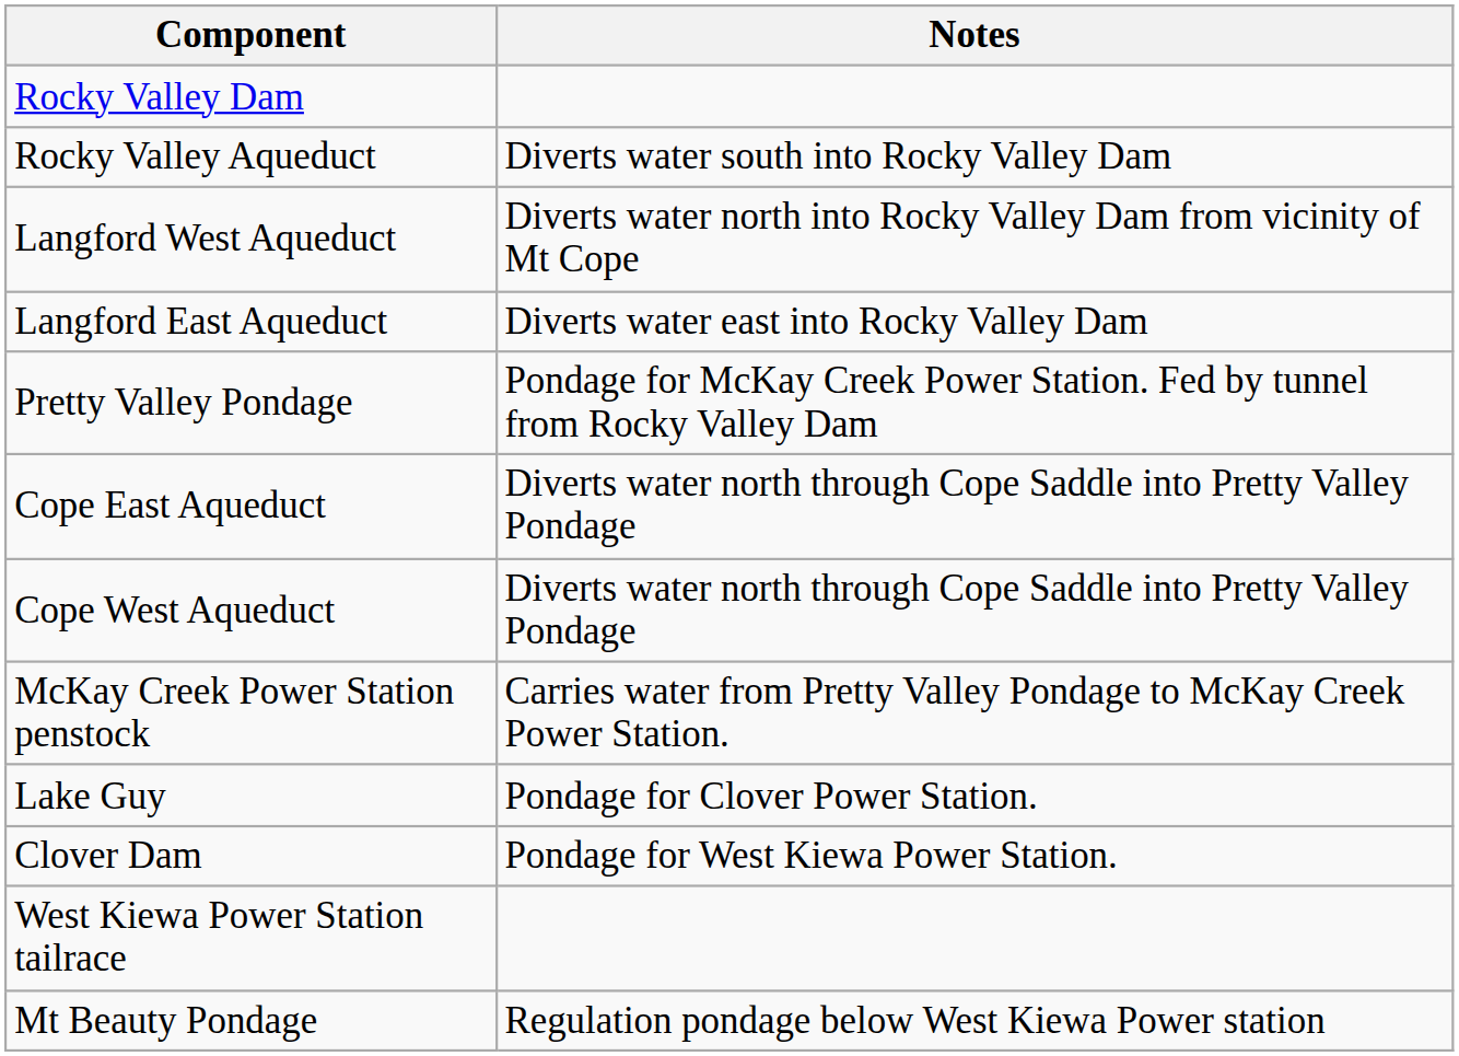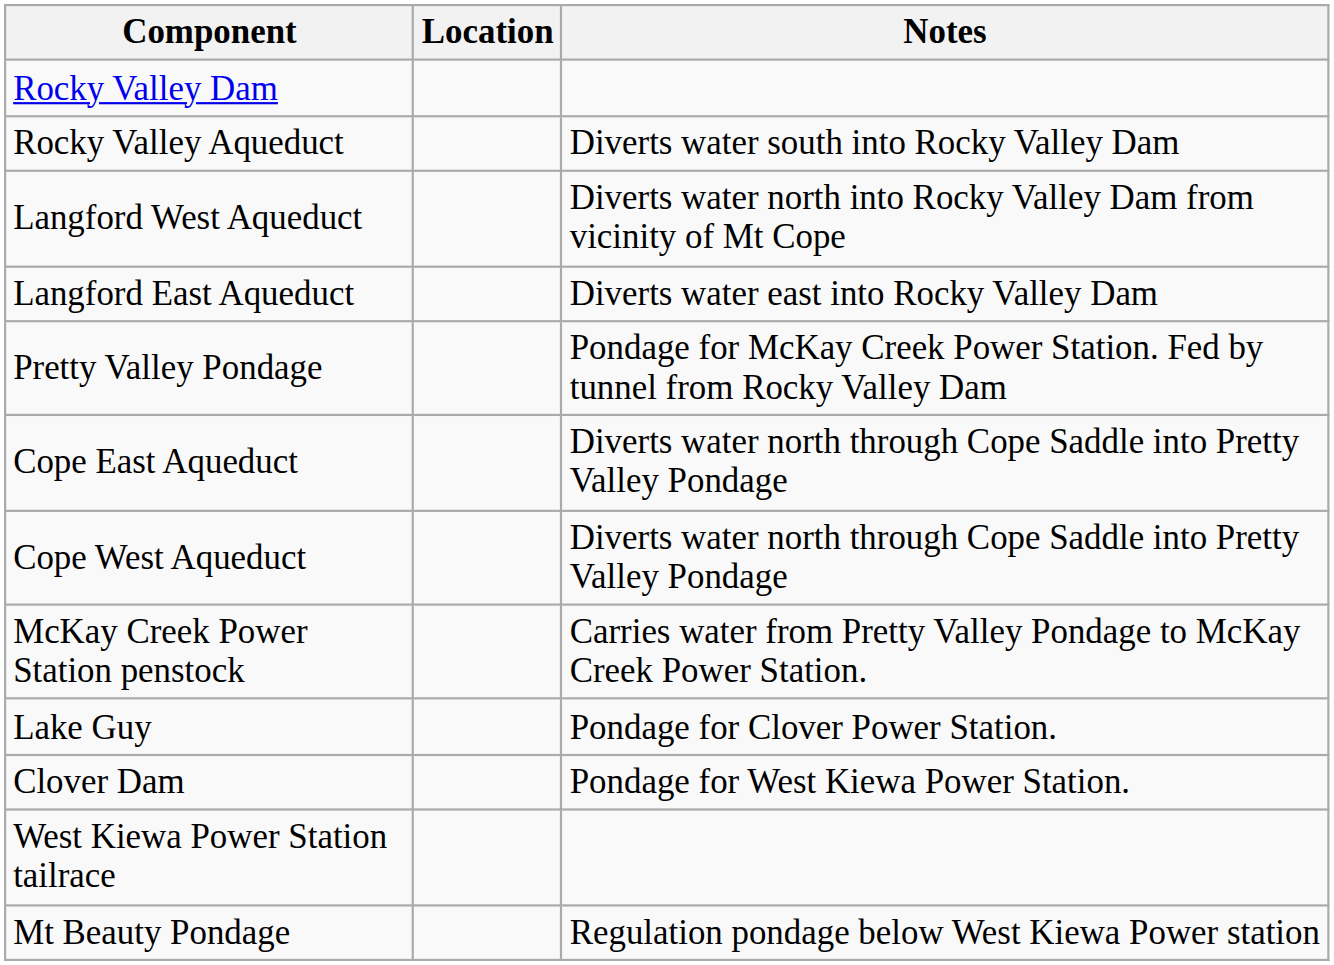 <table class="wikitable" style="text-align: center">
 <tr>
 <th>Component</th>
+<th>Location</th>
 <th>Notes</th>
 </tr>
 <tr>
 <td align="left"><a href='#'>Rocky Valley Dam</a></td>
 <td></td>
+<td></td>
 </tr>
 <tr>
 <td align="left">Rocky Valley Aqueduct</td>
+<td></td>
 <td align="left">Diverts water south into Rocky Valley Dam</td>
 </tr>
 <tr>
 <td align="left">Langford West Aqueduct</td>
+<td></td>
 <td align="left">Diverts water north into Rocky Valley Dam from vicinity of Mt Cope</td>
 </tr>
 <tr>
 <td align="left">Langford East Aqueduct</td>
+<td></td>
 <td align="left">Diverts water east into Rocky Valley Dam</td>
 </tr>
 <tr>
 <td align="left">Pretty Valley Pondage</td>
+<td></td>
 <td align="left">Pondage for McKay Creek Power Station. Fed by tunnel from Rocky Valley Dam</td>
 </tr>
 <tr>
 <td align="left">Cope East Aqueduct</td>
+<td></td>
 <td align="left">Diverts water north through Cope Saddle into Pretty Valley Pondage</td>
 </tr>
 <tr>
 <td align="left">Cope West Aqueduct</td>
+<td></td>
 <td align="left">Diverts water north through Cope Saddle into Pretty Valley Pondage</td>
 </tr>
 <tr>
 <td align="left">McKay Creek Power Station penstock</td>
+<td></td>
 <td align="left">Carries water from Pretty Valley Pondage to McKay Creek Power Station.</td>
 </tr>
 <tr>
 <td align="left">Lake Guy</td>
+<td></td>
 <td align="left">Pondage for Clover Power Station.</td>
 </tr>
 <tr>
 <td align="left">Clover Dam</td>
+<td></td>
 <td align="left">Pondage for West Kiewa Power Station.</td>
 </tr>
 <tr>
 <td align="left">West Kiewa Power Station tailrace</td>
 <td></td>
+<td></td>
 </tr>
 <tr>
 <td align="left">Mt Beauty Pondage</td>
+<td></td>
 <td align="left">Regulation pondage below West Kiewa Power station</td>
 </tr>
 </table>
